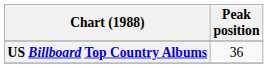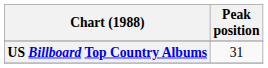 <table class="wikitable sortable plainrowheaders">
 <tr>
 <th scope="col">Chart (1988)</th>
 <th scope="col">Peak<br>position</th>
 </tr>
 <tr>
 </tr>
 <tr>
 <th scope="row">US <a href='#'><em>Billboard</em></a> <a href='#'>Top Country Albums</a></th>
-<td align="center">36</td>
+<td align="center">31</td>
 </tr>
 <tr>
 </tr>
 </table>
